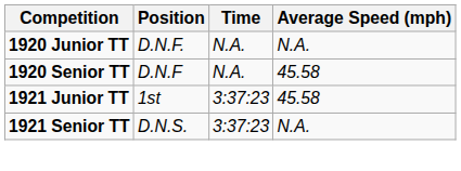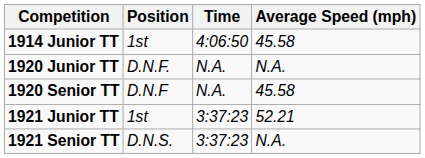 <table class="wikitable">
 <tr>
 <th>Competition</th>
 <th>Position</th>
 <th>Time</th>
 <th>Average Speed (mph)</th>
+</tr>
+<tr>
+<td><strong>1914 Junior TT</strong></td>
+<td><em>1st</em></td>
+<td><em>4:06:50</em></td>
+<td><em>45.58</em></td>
 </tr>
 <tr>
 <td><strong>1920 Junior TT</strong></td>
 <td><em>D.N.F.</em></td>
 <td><em>N.A.</em></td>
 <td><em>N.A.</em></td>
 </tr>
 <tr>
 <td><strong>1920 Senior TT</strong></td>
 <td><em>D.N.F</em></td>
 <td><em>N.A.</em></td>
 <td><em>45.58</em></td>
 </tr>
 <tr>
 <td><strong>1921 Junior TT</strong></td>
 <td><em>1st</em></td>
 <td><em>3:37:23</em></td>
-<td><em>45.58</em></td>
+<td><em>52.21</em></td>
 </tr>
 <tr>
 <td><strong>1921 Senior TT</strong></td>
 <td><em>D.N.S.</em></td>
 <td><em>3:37:23</em></td>
 <td><em>N.A.</em></td>
 </tr>
 </table>
